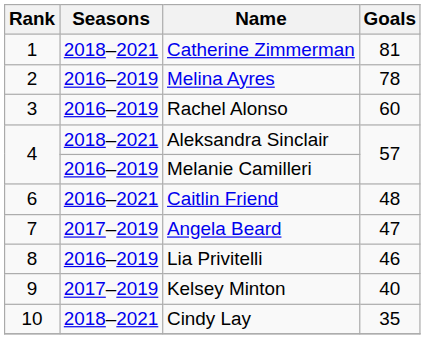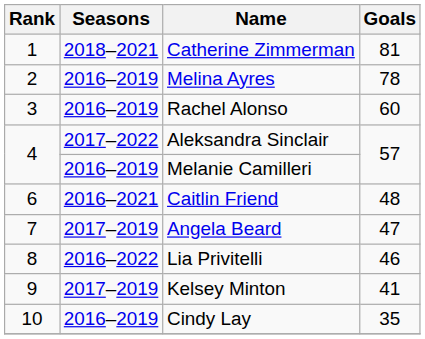 <table class="wikitable" style="text-align:center;">
 <tr>
 <th>Rank</th>
 <th>Seasons</th>
 <th>Name</th>
 <th>Goals</th>
 </tr>
 <tr>
 <td>1</td>
 <td><a href='#'>2018</a>–<a href='#'>2021</a></td>
 <td style="text-align:left;"> <a href='#'>Catherine Zimmerman</a></td>
 <td>81</td>
 </tr>
 <tr>
 <td>2</td>
 <td><a href='#'>2016</a>–<a href='#'>2019</a></td>
 <td style="text-align:left;"> <a href='#'>Melina Ayres</a></td>
 <td>78</td>
 </tr>
 <tr>
 <td>3</td>
 <td><a href='#'>2016</a>–<a href='#'>2019</a></td>
 <td style="text-align:left;"> Rachel Alonso</td>
 <td>60</td>
 </tr>
 <tr>
 <td rowspan=2>4</td>
-<td><a href='#'>2018</a>–<a href='#'>2021</a></td>
+<td><a href='#'>2017</a>–<a href='#'>2022</a></td>
 <td style="text-align:left;"> Aleksandra Sinclair</td>
 <td rowspan=2>57</td>
 </tr>
 <tr>
 <td><a href='#'>2016</a>–<a href='#'>2019</a></td>
 <td style="text-align:left;"> Melanie Camilleri</td>
 </tr>
 <tr>
 <td>6</td>
 <td><a href='#'>2016</a>–<a href='#'>2021</a></td>
 <td style="text-align:left;"> <a href='#'>Caitlin Friend</a></td>
 <td>48</td>
 </tr>
 <tr>
 <td>7</td>
 <td><a href='#'>2017</a>–<a href='#'>2019</a></td>
 <td style="text-align:left;"> <a href='#'>Angela Beard</a></td>
 <td>47</td>
 </tr>
 <tr>
 <td>8</td>
-<td><a href='#'>2016</a>–<a href='#'>2019</a></td>
+<td><a href='#'>2016</a>–<a href='#'>2022</a></td>
 <td style="text-align:left;"> Lia Privitelli</td>
 <td>46</td>
 </tr>
 <tr>
 <td>9</td>
 <td><a href='#'>2017</a>–<a href='#'>2019</a></td>
 <td style="text-align:left;"> Kelsey Minton</td>
-<td>40</td>
+<td>41</td>
 </tr>
 <tr>
 <td>10</td>
-<td><a href='#'>2018</a>–<a href='#'>2021</a></td>
+<td><a href='#'>2016</a>–<a href='#'>2019</a></td>
 <td style="text-align:left;"> Cindy Lay</td>
 <td>35</td>
 </tr>
 <tr>
 </tr>
 </table>
